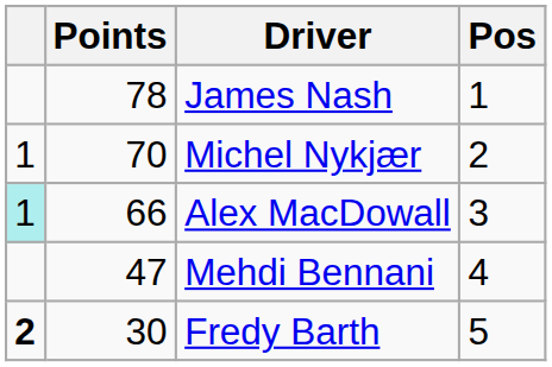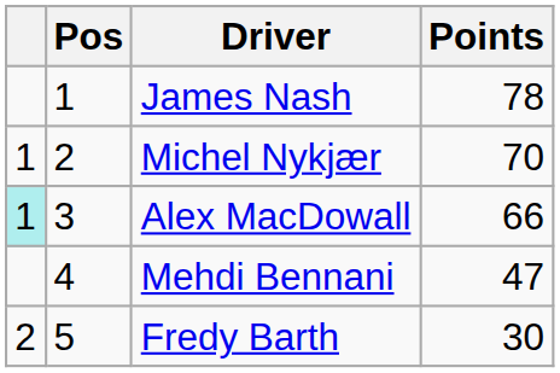 <table class="wikitable" style="font-size: 95%;">
 <tr>
 <th></th>
+<th>Pos</th>
+<th>Driver</th>
 <th>Points</th>
-<th>Driver</th>
-<th>Pos</th>
 </tr>
 <tr>
 <td align="left"></td>
+<td>1</td>
+<td> <a href='#'>James Nash</a></td>
 <td align="right">78</td>
-<td> <a href='#'>James Nash</a></td>
-<td>1</td>
 </tr>
 <tr>
 <td align="left"> 1</td>
+<td>2</td>
+<td> <a href='#'>Michel Nykjær</a></td>
 <td align="right">70</td>
-<td> <a href='#'>Michel Nykjær</a></td>
-<td>2</td>
 </tr>
 <tr>
 <td align="left" style="background: paleturquoise;"> 1</td>
+<td>3</td>
+<td> <a href='#'>Alex MacDowall</a></td>
 <td align="right">66</td>
-<td> <a href='#'>Alex MacDowall</a></td>
-<td>3</td>
 </tr>
 <tr>
 <td align="left"></td>
+<td>4</td>
+<td> <a href='#'>Mehdi Bennani</a></td>
 <td align="right">47</td>
-<td> <a href='#'>Mehdi Bennani</a></td>
-<td>4</td>
 </tr>
 <tr>
-<td align="left"><strong> 2</strong></td>
+<td align="left"> 2</td>
+<td>5</td>
+<td> <a href='#'>Fredy Barth</a></td>
 <td align="right">30</td>
-<td> <a href='#'>Fredy Barth</a></td>
-<td>5</td>
 </tr>
 </table>
